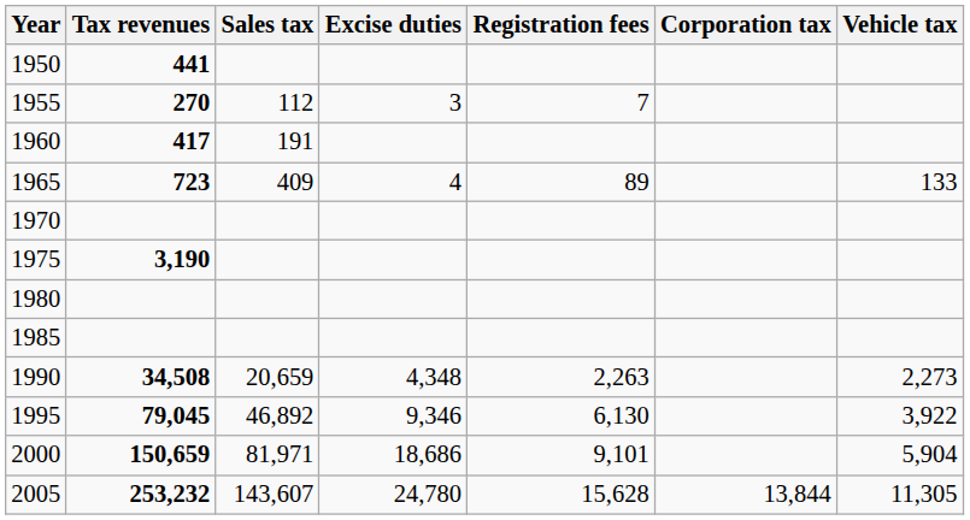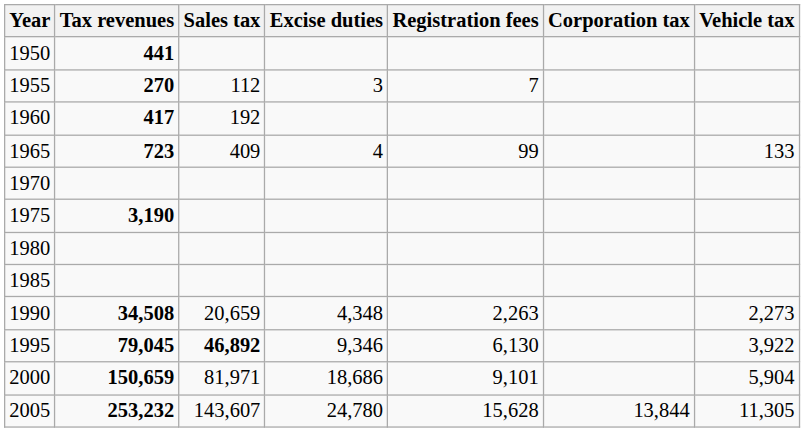 <table class="wikitable" style="text-align:right;">
 <tr>
 <th>Year</th>
 <th>Tax revenues</th>
 <th>Sales tax</th>
 <th>Excise duties</th>
 <th>Registration fees</th>
 <th>Corporation tax</th>
 <th>Vehicle tax</th>
 </tr>
 <tr>
 <td>1950</td>
 <td><strong>441</strong></td>
 <td></td>
 <td></td>
 <td></td>
 <td></td>
 <td></td>
 </tr>
 <tr>
 <td>1955</td>
 <td><strong>270</strong></td>
 <td>112</td>
 <td>3</td>
 <td>7</td>
 <td></td>
 <td></td>
 </tr>
 <tr>
 <td>1960</td>
 <td><strong>417</strong></td>
-<td>191</td>
+<td>192</td>
 <td></td>
 <td></td>
 <td></td>
 <td></td>
 </tr>
 <tr>
 <td>1965</td>
 <td><strong>723</strong></td>
 <td>409</td>
 <td>4</td>
-<td>89</td>
+<td>99</td>
 <td></td>
 <td>133</td>
 </tr>
 <tr>
 <td>1970</td>
 <td></td>
 <td></td>
 <td></td>
 <td></td>
 <td></td>
 <td></td>
 </tr>
 <tr>
 <td>1975</td>
 <td><strong>3,190</strong></td>
 <td></td>
 <td></td>
 <td></td>
 <td></td>
 <td></td>
 </tr>
 <tr>
 <td>1980</td>
 <td></td>
 <td></td>
 <td></td>
 <td></td>
 <td></td>
 <td></td>
 </tr>
 <tr>
 <td>1985</td>
 <td></td>
 <td></td>
 <td></td>
 <td></td>
 <td></td>
 <td></td>
 </tr>
 <tr>
 <td>1990</td>
 <td><strong>34,508</strong></td>
 <td>20,659</td>
 <td>4,348</td>
 <td>2,263</td>
 <td></td>
 <td>2,273</td>
 </tr>
 <tr>
 <td>1995</td>
 <td><strong>79,045</strong></td>
-<td>46,892</td>
+<td><strong>46,892</strong></td>
 <td>9,346</td>
 <td>6,130</td>
 <td></td>
 <td>3,922</td>
 </tr>
 <tr>
 <td>2000</td>
 <td><strong>150,659</strong></td>
 <td>81,971</td>
 <td>18,686</td>
 <td>9,101</td>
 <td></td>
 <td>5,904</td>
 </tr>
 <tr>
 <td>2005</td>
 <td><strong>253,232</strong></td>
 <td>143,607</td>
 <td>24,780</td>
 <td>15,628</td>
 <td>13,844</td>
 <td>11,305</td>
 </tr>
 </table>
